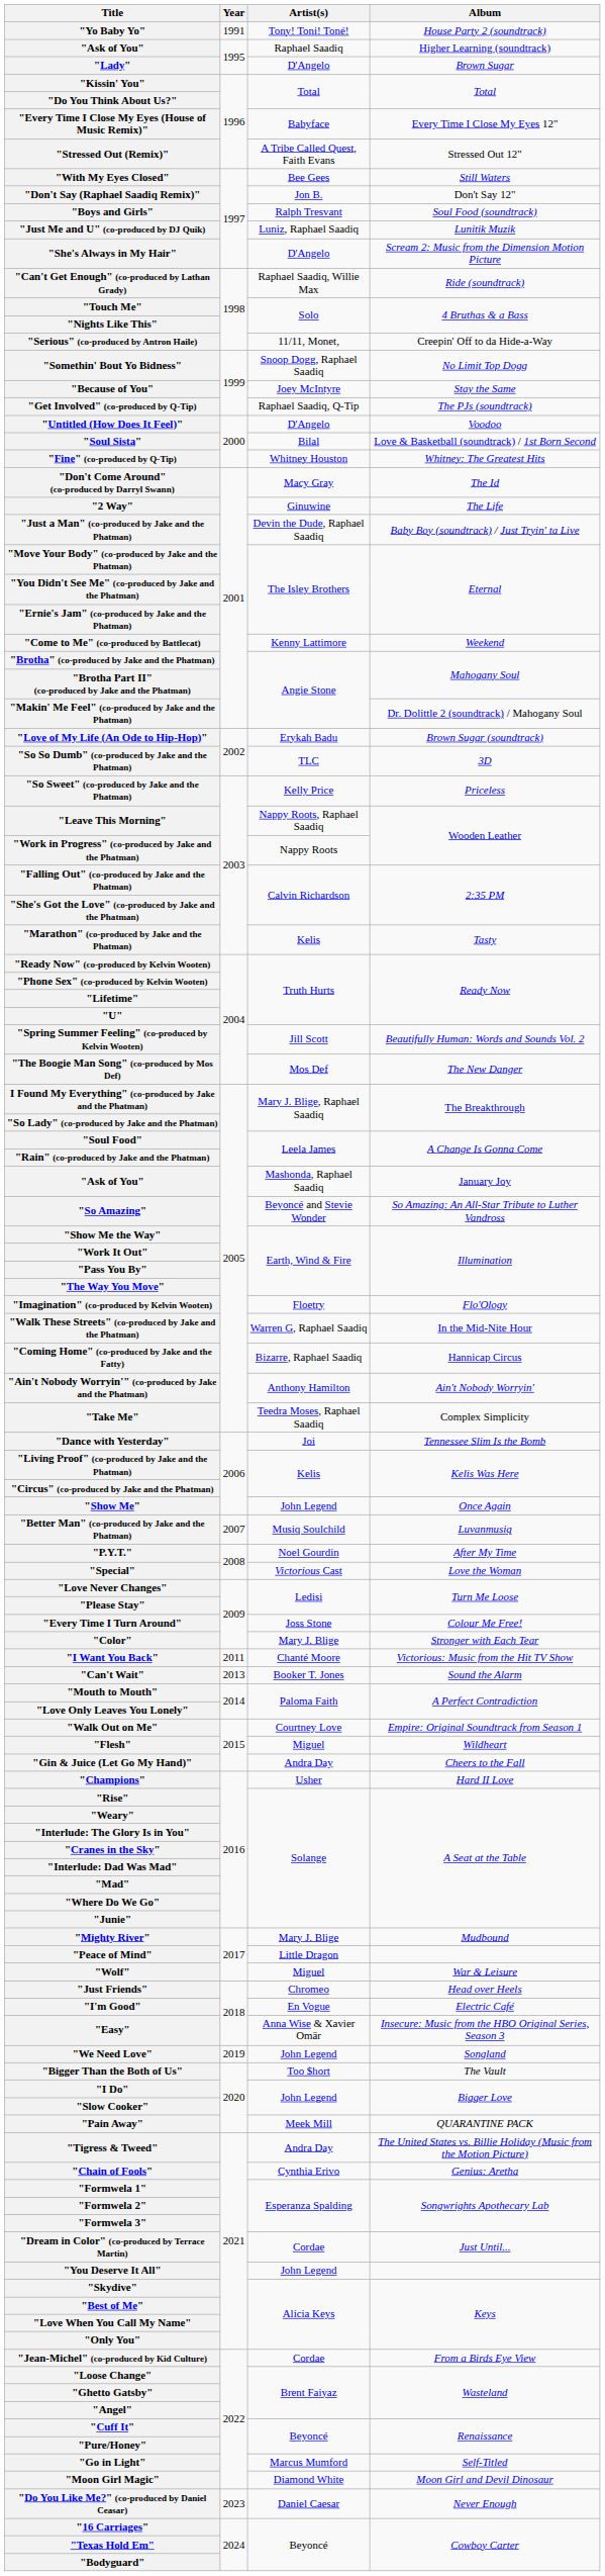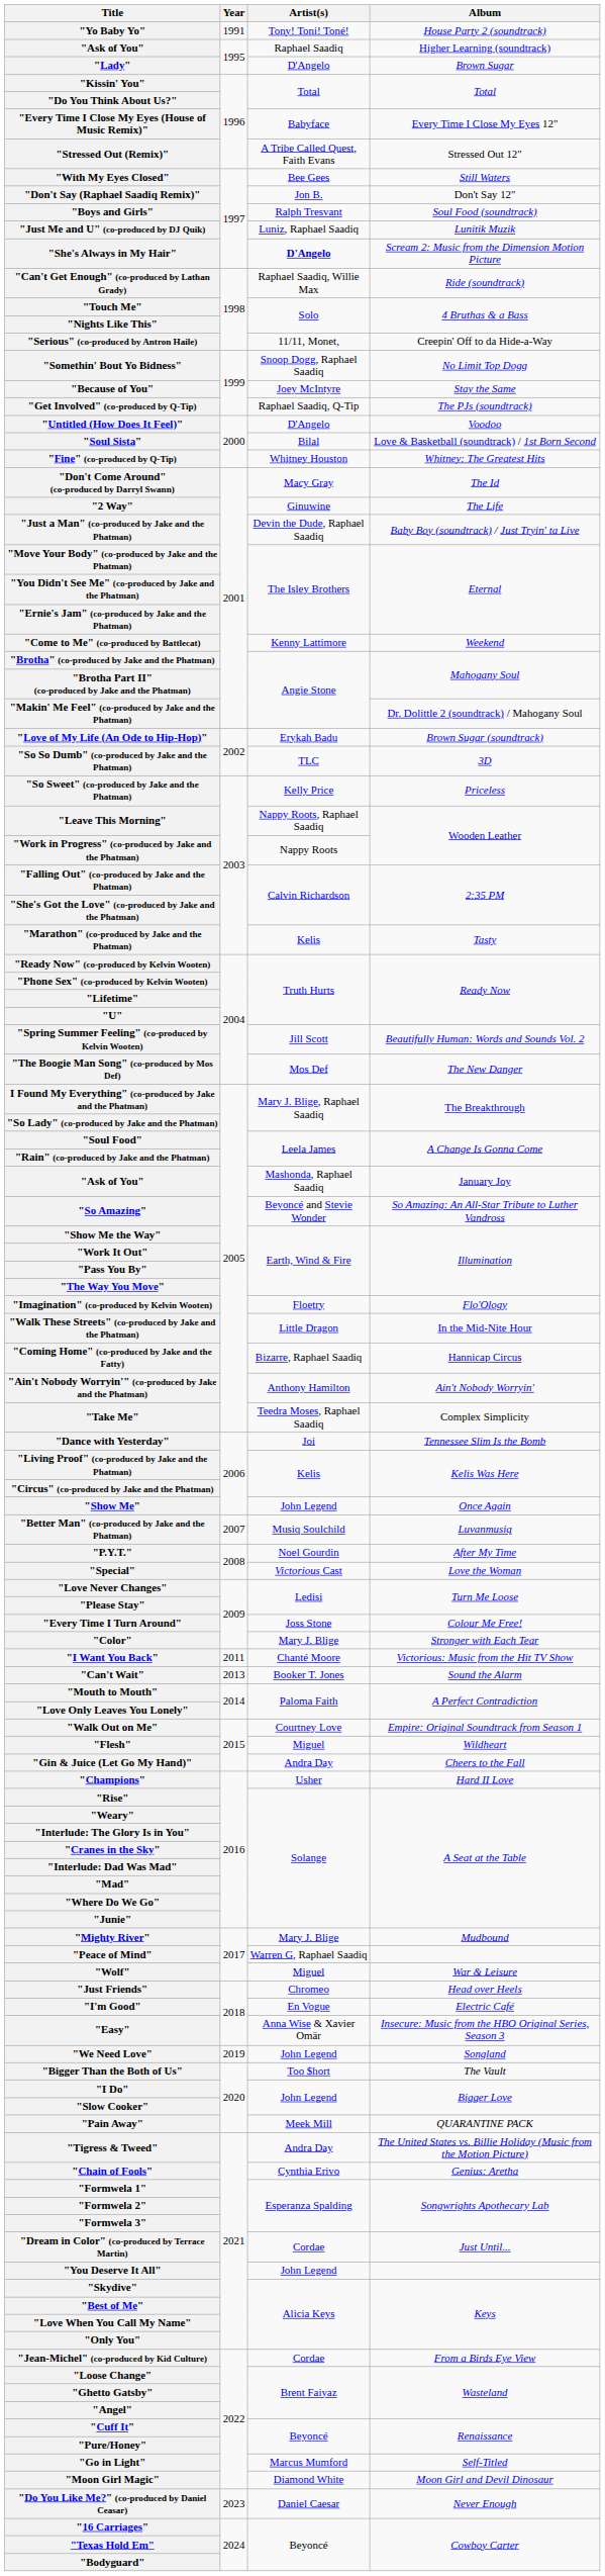 <table class="wikitable plainrowheaders" style="text-align:center;">
 <tr>
 <th scope="col">Title</th>
 <th scope="col">Year</th>
 <th scope="col">Artist(s)</th>
 <th scope="col">Album</th>
 </tr>
 <tr>
 <th scope="row">"Yo Baby Yo"</th>
 <td>1991</td>
 <td><a href='#'>Tony! Toni! Toné!</a></td>
 <td><em><a href='#'>House Party 2 (soundtrack)</a></em></td>
 </tr>
 <tr>
 <th>"Ask of You"</th>
 <td rowspan="2">1995</td>
 <td>Raphael Saadiq</td>
 <td><a href='#'>Higher Learning (soundtrack)</a></td>
 </tr>
 <tr>
 <th scope="row">"<a href='#'>Lady</a>"</th>
 <td><a href='#'>D'Angelo</a></td>
 <td><em><a href='#'>Brown Sugar</a></em></td>
 </tr>
 <tr>
 <th scope="row">"Kissin' You"</th>
 <td rowspan="4">1996</td>
 <td rowspan="2"><a href='#'>Total</a></td>
 <td rowspan="2"><em><a href='#'>Total</a></em></td>
 </tr>
 <tr>
 <th scope="row">"Do You Think About Us?"</th>
 </tr>
 <tr>
 <th>"Every Time I Close My Eyes (House of Music Remix)"</th>
 <td><a href='#'>Babyface</a></td>
 <td><a href='#'>Every Time I Close My Eyes</a> 12"</td>
 </tr>
 <tr>
 <th>"Stressed Out (Remix)"</th>
 <td><a href='#'>A Tribe Called Quest</a>, Faith Evans</td>
 <td>Stressed Out 12"</td>
 </tr>
 <tr>
 <th scope="row">"With My Eyes Closed"</th>
 <td rowspan="5">1997</td>
 <td><a href='#'>Bee Gees</a></td>
 <td><em><a href='#'>Still Waters</a></em></td>
 </tr>
 <tr>
 <th>"Don't Say (Raphael Saadiq Remix)"</th>
 <td><a href='#'>Jon B.</a></td>
 <td>Don't Say 12"</td>
 </tr>
 <tr>
 <th>"Boys and Girls"</th>
 <td><a href='#'>Ralph Tresvant</a></td>
 <td><a href='#'><em>Soul Food (soundtrack)</em></a></td>
 </tr>
 <tr>
 <th>"Just Me and U" <small>(co-produced by DJ Quik)</small></th>
 <td><a href='#'>Luniz</a>, Raphael Saadiq</td>
 <td><a href='#'><em>Lunitik Muzik</em></a></td>
 </tr>
 <tr>
 <th scope="row">"She's Always in My Hair"</th>
-<td><a href='#'>D'Angelo</a></td>
+<td><strong><a href='#'>D'Angelo</a></strong></td>
 <td><em><a href='#'>Scream 2: Music from the Dimension Motion Picture</a></em></td>
 </tr>
 <tr>
 <th>"Can't Get Enough" <small>(co-produced by Lathan Grady)</small></th>
 <td rowspan="4">1998</td>
 <td>Raphael Saadiq, Willie Max</td>
 <td><a href='#'><em>Ride (soundtrack)</em></a></td>
 </tr>
 <tr>
 <th scope="row">"Touch Me"</th>
 <td rowspan="2"><a href='#'>Solo</a></td>
 <td rowspan="2"><em><a href='#'>4 Bruthas & a Bass</a></em></td>
 </tr>
 <tr>
 <th scope="row">"Nights Like This"</th>
 </tr>
 <tr>
 <th>"Serious" <small>(co-produced by Antron Haile)</small></th>
 <td>11/11, Monet,</td>
 <td>Creepin' Off to da Hide-a-Way</td>
 </tr>
 <tr>
 <th>"Somethin' Bout Yo Bidness"</th>
 <td rowspan="3">1999</td>
 <td><a href='#'>Snoop Dogg</a>, Raphael Saadiq</td>
 <td><a href='#'><em>No Limit Top Dogg</em></a></td>
 </tr>
 <tr>
 <th scope="row">"Because of You"</th>
 <td><a href='#'>Joey McIntyre</a></td>
 <td><em><a href='#'>Stay the Same</a></em></td>
 </tr>
 <tr>
 <th>"Get Involved" <small>(co-produced by Q-Tip)</small></th>
 <td>Raphael Saadiq, Q-Tip</td>
 <td><a href='#'><em>The PJs (soundtrack)</em></a></td>
 </tr>
 <tr>
 <th scope="row">"<a href='#'>Untitled (How Does It Feel)</a>"</th>
 <td rowspan="3">2000</td>
 <td><a href='#'>D'Angelo</a></td>
 <td><em><a href='#'>Voodoo</a></em></td>
 </tr>
 <tr>
 <th scope="row">"<a href='#'>Soul Sista</a>"</th>
 <td><a href='#'>Bilal</a></td>
 <td><a href='#'>Love & Basketball (soundtrack)</a> / <em><a href='#'>1st Born Second</a></em></td>
 </tr>
 <tr>
 <th scope="row">"<a href='#'>Fine</a>" <small>(co-produced by Q-Tip)</small></th>
 <td><a href='#'>Whitney Houston</a></td>
 <td><em><a href='#'>Whitney: The Greatest Hits</a></em></td>
 </tr>
 <tr>
 <th scope="row">"Don't Come Around"<br> <small>(co-produced by Darryl Swann)</small></th>
 <td rowspan="10">2001</td>
 <td><a href='#'>Macy Gray</a></td>
 <td><em><a href='#'>The Id</a></em></td>
 </tr>
 <tr>
 <th scope="row">"2 Way"</th>
 <td><a href='#'>Ginuwine</a></td>
 <td><em><a href='#'>The Life</a></em></td>
 </tr>
 <tr>
 <th>"Just a Man" <small>(co-produced by Jake and the Phatman)</small></th>
 <td><a href='#'>Devin the Dude</a>, Raphael Saadiq</td>
 <td><em><a href='#'>Baby Boy (soundtrack)</a> / <a href='#'>Just Tryin' ta Live</a></em></td>
 </tr>
 <tr>
 <th scope="row">"Move Your Body" <small>(co-produced by Jake and the Phatman)</small></th>
 <td rowspan="3"><a href='#'>The Isley Brothers</a></td>
 <td rowspan="3"><em><a href='#'>Eternal</a></em></td>
 </tr>
 <tr>
 <th scope="row">"You Didn't See Me" <small>(co-produced by Jake and the Phatman)</small></th>
 </tr>
 <tr>
 <th scope="row">"Ernie's Jam" <small>(co-produced by Jake and the Phatman)</small></th>
 </tr>
 <tr>
 <th scope="row">"Come to Me" <small>(co-produced by Battlecat)</small></th>
 <td><a href='#'>Kenny Lattimore</a></td>
 <td><em><a href='#'>Weekend</a></em></td>
 </tr>
 <tr>
 <th scope="row">"<a href='#'>Brotha</a>" <small>(co-produced by Jake and the Phatman)</small></th>
 <td rowspan="3"><a href='#'>Angie Stone</a></td>
 <td rowspan="2"><em><a href='#'>Mahogany Soul</a></em></td>
 </tr>
 <tr>
 <th scope="row">"Brotha Part II"<br> <small>(co-produced by Jake and the Phatman)</small></th>
 </tr>
 <tr>
 <th scope="row">"Makin' Me Feel" <small>(co-produced by Jake and the Phatman)</small></th>
 <td><a href='#'>Dr. Dolittle 2 (soundtrack)</a> / Mahogany Soul</td>
 </tr>
 <tr>
 <th scope="row">"<a href='#'>Love of My Life (An Ode to Hip-Hop)</a>"<br></th>
 <td rowspan="2">2002</td>
 <td><a href='#'>Erykah Badu</a></td>
 <td><em><a href='#'>Brown Sugar (soundtrack)</a></em></td>
 </tr>
 <tr>
 <th scope="row">"So So Dumb" <small>(co-produced by Jake and the Phatman)</small></th>
 <td><a href='#'>TLC</a></td>
 <td><em><a href='#'>3D</a></em></td>
 </tr>
 <tr>
 <th scope="row">"So Sweet" <small>(co-produced by Jake and the Phatman)</small></th>
 <td rowspan="6">2003</td>
 <td><a href='#'>Kelly Price</a></td>
 <td><em><a href='#'>Priceless</a></em></td>
 </tr>
 <tr>
 <th>"Leave This Morning"</th>
 <td><a href='#'>Nappy Roots</a>, Raphael Saadiq</td>
 <td rowspan="2"><a href='#'>Wooden Leather</a></td>
 </tr>
 <tr>
 <th>"Work in Progress" <small>(co-produced by Jake and the Phatman)</small></th>
 <td>Nappy Roots</td>
 </tr>
 <tr>
 <th scope="row">"Falling Out" <small>(co-produced by Jake and the Phatman)</small></th>
 <td rowspan="2"><a href='#'>Calvin Richardson</a></td>
 <td rowspan="2"><em><a href='#'>2:35 PM</a></em></td>
 </tr>
 <tr>
 <th scope="row">"She's Got the Love" <small>(co-produced by Jake and the Phatman)</small></th>
 </tr>
 <tr>
 <th scope="row">"Marathon" <small>(co-produced by Jake and the Phatman)</small></th>
 <td><a href='#'>Kelis</a></td>
 <td><em><a href='#'>Tasty</a></em></td>
 </tr>
 <tr>
 <th scope="row">"Ready Now" <small>(co-produced by Kelvin Wooten)</small></th>
 <td rowspan="6">2004</td>
 <td rowspan="4"><a href='#'>Truth Hurts</a></td>
 <td rowspan="4"><em><a href='#'>Ready Now</a></em></td>
 </tr>
 <tr>
 <th scope="row">"Phone Sex" <small>(co-produced by Kelvin Wooten)</small></th>
 </tr>
 <tr>
 <th scope="row">"Lifetime"</th>
 </tr>
 <tr>
 <th scope="row">"U"</th>
 </tr>
 <tr>
 <th scope="row">"Spring Summer Feeling" <small>(co-produced by Kelvin Wooten)</small></th>
 <td><a href='#'>Jill Scott</a></td>
 <td><em><a href='#'>Beautifully Human: Words and Sounds Vol. 2</a></em></td>
 </tr>
 <tr>
 <th scope="row">"The Boogie Man Song" <small>(co-produced by Mos Def)</small></th>
 <td><a href='#'>Mos Def</a></td>
 <td><em><a href='#'>The New Danger</a></em></td>
 </tr>
 <tr>
 <th>I Found My Everything" <small>(co-produced by Jake and the Phatman)</small></th>
 <td rowspan="15">2005</td>
 <td rowspan="2"><a href='#'>Mary J. Blige</a>, Raphael Saadiq</td>
 <td rowspan="2"><a href='#'>The Breakthrough</a></td>
 </tr>
 <tr>
 <th>"So Lady" <small>(co-produced by Jake and the Phatman)</small></th>
 </tr>
 <tr>
 <th scope="row">"Soul Food"</th>
 <td rowspan="2"><a href='#'>Leela James</a></td>
 <td rowspan="2"><em><a href='#'>A Change Is Gonna Come</a></em></td>
 </tr>
 <tr>
 <th scope="row">"Rain" <small>(co-produced by Jake and the Phatman)</small></th>
 </tr>
 <tr>
 <th>"Ask of You"</th>
 <td><a href='#'>Mashonda</a>, Raphael Saadiq</td>
 <td><a href='#'>January Joy</a></td>
 </tr>
 <tr>
 <th scope="row">"<a href='#'>So Amazing</a>"</th>
 <td><a href='#'>Beyoncé</a> and <a href='#'>Stevie Wonder</a></td>
 <td><em><a href='#'>So Amazing: An All-Star Tribute to Luther Vandross</a></em></td>
 </tr>
 <tr>
 <th>"Show Me the Way"</th>
 <td rowspan="4"><a href='#'>Earth, Wind & Fire</a></td>
 <td rowspan="4"><em><a href='#'>Illumination</a></em></td>
 </tr>
 <tr>
 <th scope="row">"Work It Out"</th>
 </tr>
 <tr>
 <th scope="row">"Pass You By"</th>
 </tr>
 <tr>
 <th scope="row">"<a href='#'>The Way You Move</a>"<br></th>
 </tr>
 <tr>
 <th scope="row">"Imagination" <small>(co-produced by Kelvin Wooten)</small></th>
 <td><a href='#'>Floetry</a></td>
 <td><em><a href='#'>Flo'Ology</a></em></td>
 </tr>
 <tr>
 <th>"Walk These Streets" <small>(co-produced by Jake and the Phatman)</small></th>
-<td><a href='#'>Warren G</a>, Raphael Saadiq</td>
+<td><a href='#'>Little Dragon</a></td>
 <td><a href='#'>In the Mid-Nite Hour</a></td>
 </tr>
 <tr>
 <th>"Coming Home" <small>(co-produced by Jake and the Fatty)</small></th>
 <td><a href='#'>Bizarre</a>, Raphael Saadiq</td>
 <td><a href='#'>Hannicap Circus</a></td>
 </tr>
 <tr>
 <th scope="row">"Ain't Nobody Worryin'" <small>(co-produced by Jake and the Phatman)</small></th>
 <td><a href='#'>Anthony Hamilton</a></td>
 <td><em><a href='#'>Ain't Nobody Worryin'</a></em></td>
 </tr>
 <tr>
 <th>"Take Me"</th>
 <td><a href='#'>Teedra Moses</a>, Raphael Saadiq</td>
 <td>Complex Simplicity</td>
 </tr>
 <tr>
 <th scope="row">"Dance with Yesterday"</th>
 <td rowspan="4">2006</td>
 <td><a href='#'>Joi</a></td>
 <td><em><a href='#'>Tennessee Slim Is the Bomb</a></em></td>
 </tr>
 <tr>
 <th scope="row">"Living Proof" <small>(co-produced by Jake and the Phatman)</small></th>
 <td rowspan="2"><a href='#'>Kelis</a></td>
 <td rowspan="2"><em><a href='#'>Kelis Was Here</a></em></td>
 </tr>
 <tr>
 <th scope="row">"Circus" <small>(co-produced by Jake and the Phatman)</small></th>
 </tr>
 <tr>
 <th scope="row">"<a href='#'>Show Me</a>"</th>
 <td><a href='#'>John Legend</a></td>
 <td><em><a href='#'>Once Again</a></em></td>
 </tr>
 <tr>
 <th scope="row">"Better Man" <small>(co-produced by Jake and the Phatman)</small></th>
 <td>2007</td>
 <td><a href='#'>Musiq Soulchild</a></td>
 <td><em><a href='#'>Luvanmusiq</a></em></td>
 </tr>
 <tr>
 <th scope="row">"P.Y.T."</th>
 <td rowspan="2">2008</td>
 <td><a href='#'>Noel Gourdin</a></td>
 <td><em><a href='#'>After My Time</a></em></td>
 </tr>
 <tr>
 <th scope="row">"Special"</th>
 <td><a href='#'><em>Victorious</em> Cast</a></td>
 <td><em><a href='#'>Love the Woman</a></em></td>
 </tr>
 <tr>
 <th scope="row">"Love Never Changes"</th>
 <td rowspan="4">2009</td>
 <td rowspan="2"><a href='#'>Ledisi</a></td>
 <td rowspan="2"><em><a href='#'>Turn Me Loose</a></em></td>
 </tr>
 <tr>
 <th scope="row">"Please Stay"</th>
 </tr>
 <tr>
 <th scope="row">"Every Time I Turn Around"</th>
 <td><a href='#'>Joss Stone</a></td>
 <td><em><a href='#'>Colour Me Free!</a></em></td>
 </tr>
 <tr>
 <th scope="row">"Color"</th>
 <td><a href='#'>Mary J. Blige</a></td>
 <td><em><a href='#'>Stronger with Each Tear</a></em></td>
 </tr>
 <tr>
 <th scope="row">"<a href='#'>I Want You Back</a>"<br></th>
 <td>2011</td>
 <td><a href='#'>Chanté Moore</a></td>
 <td><em><a href='#'>Victorious: Music from the Hit TV Show</a></em></td>
 </tr>
 <tr>
 <th scope="row">"Can't Wait"<br></th>
 <td>2013</td>
 <td><a href='#'>Booker T. Jones</a></td>
 <td><em><a href='#'>Sound the Alarm</a></em></td>
 </tr>
 <tr>
 <th scope="row">"Mouth to Mouth"</th>
 <td rowspan="2">2014</td>
 <td rowspan="2"><a href='#'>Paloma Faith</a></td>
 <td rowspan="2"><em><a href='#'>A Perfect Contradiction</a></em></td>
 </tr>
 <tr>
 <th scope="row">"Love Only Leaves You Lonely"</th>
 </tr>
 <tr>
 <th scope="row">"Walk Out on Me"</th>
 <td rowspan="3">2015</td>
 <td><a href='#'>Courtney Love</a></td>
 <td><em><a href='#'>Empire: Original Soundtrack from Season 1</a></em></td>
 </tr>
 <tr>
 <th scope="row">"Flesh"</th>
 <td><a href='#'>Miguel</a></td>
 <td><em><a href='#'>Wildheart</a></em></td>
 </tr>
 <tr>
 <th scope="row">"Gin & Juice (Let Go My Hand)"</th>
 <td><a href='#'>Andra Day</a></td>
 <td><em><a href='#'>Cheers to the Fall</a></em></td>
 </tr>
 <tr>
 <th scope="row">"<a href='#'>Champions</a>"<br></th>
 <td rowspan="9">2016</td>
 <td><a href='#'>Usher</a></td>
 <td><em><a href='#'>Hard II Love</a></em></td>
 </tr>
 <tr>
 <th scope="row">"Rise"</th>
 <td rowspan="8"><a href='#'>Solange</a></td>
 <td rowspan="8"><em><a href='#'>A Seat at the Table</a></em></td>
 </tr>
 <tr>
 <th scope="row">"Weary"</th>
 </tr>
 <tr>
 <th scope="row">"Interlude: The Glory Is in You"</th>
 </tr>
 <tr>
 <th scope="row">"<a href='#'>Cranes in the Sky</a>"</th>
 </tr>
 <tr>
 <th scope="row">"Interlude: Dad Was Mad"</th>
 </tr>
 <tr>
 <th scope="row">"Mad"<br></th>
 </tr>
 <tr>
 <th scope="row">"Where Do We Go"</th>
 </tr>
 <tr>
 <th scope="row">"Junie"</th>
 </tr>
 <tr>
 <th scope="row">"<a href='#'>Mighty River</a>"</th>
 <td rowspan="3">2017</td>
 <td><a href='#'>Mary J. Blige</a></td>
 <td><em><a href='#'>Mudbound</a></em></td>
 </tr>
 <tr>
 <th scope="row">"Peace of Mind"<br></th>
-<td><a href='#'>Little Dragon</a></td>
+<td><a href='#'>Warren G</a>, Raphael Saadiq</td>
 <td></td>
 </tr>
 <tr>
 <th scope="row">"Wolf"<br></th>
 <td><a href='#'>Miguel</a></td>
 <td><em><a href='#'>War & Leisure</a></em></td>
 </tr>
 <tr>
 <th scope="row">"Just Friends"<br></th>
 <td rowspan="3">2018</td>
 <td><a href='#'>Chromeo</a></td>
 <td><em><a href='#'>Head over Heels</a></em></td>
 </tr>
 <tr>
 <th scope="row">"I'm Good"</th>
 <td><a href='#'>En Vogue</a></td>
 <td><em><a href='#'>Electric Café</a></em></td>
 </tr>
 <tr>
 <th scope="row">"Easy"</th>
 <td><a href='#'>Anna Wise</a> & Xavier Omär</td>
 <td><em><a href='#'>Insecure: Music from the HBO Original Series, Season 3</a></em></td>
 </tr>
 <tr>
 <th scope="row">"We Need Love"</th>
 <td>2019</td>
 <td><a href='#'>John Legend</a></td>
 <td><em><a href='#'>Songland</a></em></td>
 </tr>
 <tr>
 <th scope="row">"Bigger Than the Both of Us"<br></th>
 <td rowspan="4">2020</td>
 <td><a href='#'>Too $hort</a></td>
 <td><em>The Vault</em></td>
 </tr>
 <tr>
 <th scope="row">"I Do"</th>
 <td rowspan="2"><a href='#'>John Legend</a></td>
 <td rowspan="2"><em><a href='#'>Bigger Love</a></em></td>
 </tr>
 <tr>
 <th scope="row">"Slow Cooker"</th>
 </tr>
 <tr>
 <th scope="row">"Pain Away"<br></th>
 <td><a href='#'>Meek Mill</a></td>
 <td><em>QUARANTINE PACK</em></td>
 </tr>
 <tr>
 <th scope="row">"Tigress & Tweed"</th>
 <td rowspan="11">2021</td>
 <td><a href='#'>Andra Day</a></td>
 <td><em><a href='#'>The United States vs. Billie Holiday (Music from the Motion Picture)</a></em></td>
 </tr>
 <tr>
 <th scope="row">"<a href='#'>Chain of Fools</a>"</th>
 <td><a href='#'>Cynthia Erivo</a></td>
 <td><em><a href='#'>Genius: Aretha</a></em></td>
 </tr>
 <tr>
 <th scope="row">"Formwela 1"</th>
 <td rowspan="3"><a href='#'>Esperanza Spalding</a></td>
 <td rowspan="3"><em><a href='#'>Songwrights Apothecary Lab</a></em></td>
 </tr>
 <tr>
 <th scope="row">"Formwela 2"<br></th>
 </tr>
 <tr>
 <th scope="row">"Formwela 3"</th>
 </tr>
 <tr>
 <th scope="row">"Dream in Color" <small>(co-produced by Terrace Martin)</small></th>
 <td><a href='#'>Cordae</a></td>
 <td><em><a href='#'>Just Until...</a></em></td>
 </tr>
 <tr>
 <th scope="row">"You Deserve It All"</th>
 <td><a href='#'>John Legend</a></td>
 <td></td>
 </tr>
 <tr>
 <th scope="row">"Skydive"</th>
 <td rowspan="4"><a href='#'>Alicia Keys</a></td>
 <td rowspan="4"><em><a href='#'>Keys</a></em></td>
 </tr>
 <tr>
 <th scope="row">"<a href='#'>Best of Me</a>"</th>
 </tr>
 <tr>
 <th scope="row">"Love When You Call My Name"</th>
 </tr>
 <tr>
 <th scope="row">"Only You"</th>
 </tr>
 <tr>
 <th scope="row">"Jean-Michel" <small>(co-produced by Kid Culture)</small></th>
 <td rowspan="8">2022</td>
 <td><a href='#'>Cordae</a></td>
 <td><em><a href='#'>From a Birds Eye View</a></em></td>
 </tr>
 <tr>
 <th scope="row">"Loose Change"</th>
 <td rowspan="3"><a href='#'>Brent Faiyaz</a></td>
 <td rowspan="3"><em><a href='#'>Wasteland</a></em></td>
 </tr>
 <tr>
 <th scope="row">"Ghetto Gatsby"<br></th>
 </tr>
 <tr>
 <th scope="row">"Angel"</th>
 </tr>
 <tr>
 <th scope="row">"<a href='#'>Cuff It</a>"</th>
 <td rowspan="2"><a href='#'>Beyoncé</a></td>
 <td rowspan="2"><em><a href='#'>Renaissance</a></em></td>
 </tr>
 <tr>
 <th scope="row">"Pure/Honey"</th>
 </tr>
 <tr>
 <th scope="row">"Go in Light"<br></th>
 <td><a href='#'>Marcus Mumford</a></td>
 <td><em><a href='#'>Self-Titled</a></em></td>
 </tr>
 <tr>
 <th scope="row">"Moon Girl Magic"</th>
 <td><a href='#'>Diamond White</a></td>
 <td><em><a href='#'>Moon Girl and Devil Dinosaur</a></em></td>
 </tr>
 <tr>
 <th scope="row">"<a href='#'>Do You Like Me?</a>" <small>(co-produced by Daniel Ceasar)</small></th>
 <td>2023</td>
 <td><a href='#'>Daniel Caesar</a></td>
 <td><em><a href='#'>Never Enough</a></em></td>
 </tr>
 <tr>
 <th scope="row">"<a href='#'>16 Carriages</a>"</th>
 <td rowspan="3">2024</td>
 <td rowspan="3">Beyoncé</td>
 <td rowspan="3"><em><a href='#'>Cowboy Carter</a></em></td>
 </tr>
 <tr>
 <th scope="row"><a href='#'>"Texas Hold Em"</a></th>
 </tr>
 <tr>
 <th scope="row">"Bodyguard"</th>
 </tr>
 </table>
